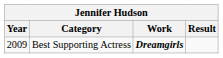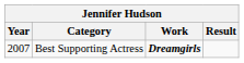 <table class="wikitable">
 <tr>
 <th colspan="4">Jennifer Hudson</th>
 </tr>
 <tr>
 <th>Year</th>
 <th>Category</th>
 <th>Work</th>
 <th>Result</th>
 </tr>
 <tr>
-<td>2009</td>
+<td>2007</td>
 <td>Best Supporting Actress</td>
 <td><strong><em>Dreamgirls</em></strong></td>
 <td></td>
 </tr>
 </table>
